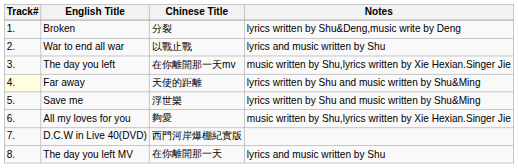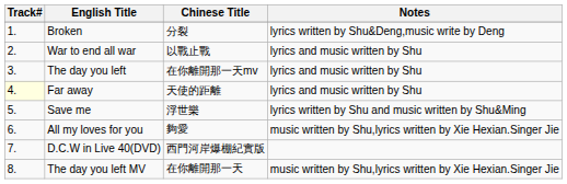 <table class="wikitable">
 <tr>
 <th>Track#</th>
 <th>English Title</th>
 <th>Chinese Title</th>
 <th>Notes</th>
 </tr>
 <tr>
 </tr>
 <tr>
 <td>1.</td>
 <td>Broken</td>
 <td>分裂</td>
 <td>lyrics written by Shu&Deng,music write by Deng</td>
 </tr>
 <tr>
 <td>2.</td>
 <td>War to end all war</td>
 <td>以戰止戰</td>
 <td>lyrics and music written by Shu</td>
 </tr>
 <tr>
 <td>3.</td>
 <td>The day you left</td>
 <td>在你離開那一天mv</td>
-<td>music written by Shu,lyrics written by Xie Hexian.Singer Jie</td>
+<td>lyrics and music written by Shu</td>
 </tr>
 <tr>
 <td style="background: lightyellow;">4.</td>
 <td>Far away</td>
 <td>天使的距離</td>
-<td>lyrics written by Shu and music written by Shu&Ming</td>
+<td>lyrics and music written by Shu</td>
 </tr>
 <tr>
 <td>5.</td>
 <td>Save me</td>
 <td>浮世樂</td>
 <td>lyrics written by Shu and music written by Shu&Ming</td>
 </tr>
 <tr>
 <td>6.</td>
 <td>All my loves for you</td>
 <td>夠愛</td>
 <td>music written by Shu,lyrics written by Xie Hexian.Singer Jie</td>
 </tr>
 <tr>
 <td>7.</td>
 <td>D.C.W in Live 40(DVD)</td>
 <td>西門河岸爆棚紀實版</td>
 <td></td>
 </tr>
 <tr>
 <td>8.</td>
 <td>The day you left MV</td>
 <td>在你離開那一天</td>
-<td>lyrics and music written by Shu</td>
+<td>music written by Shu,lyrics written by Xie Hexian.Singer Jie</td>
 </tr>
 </table>
